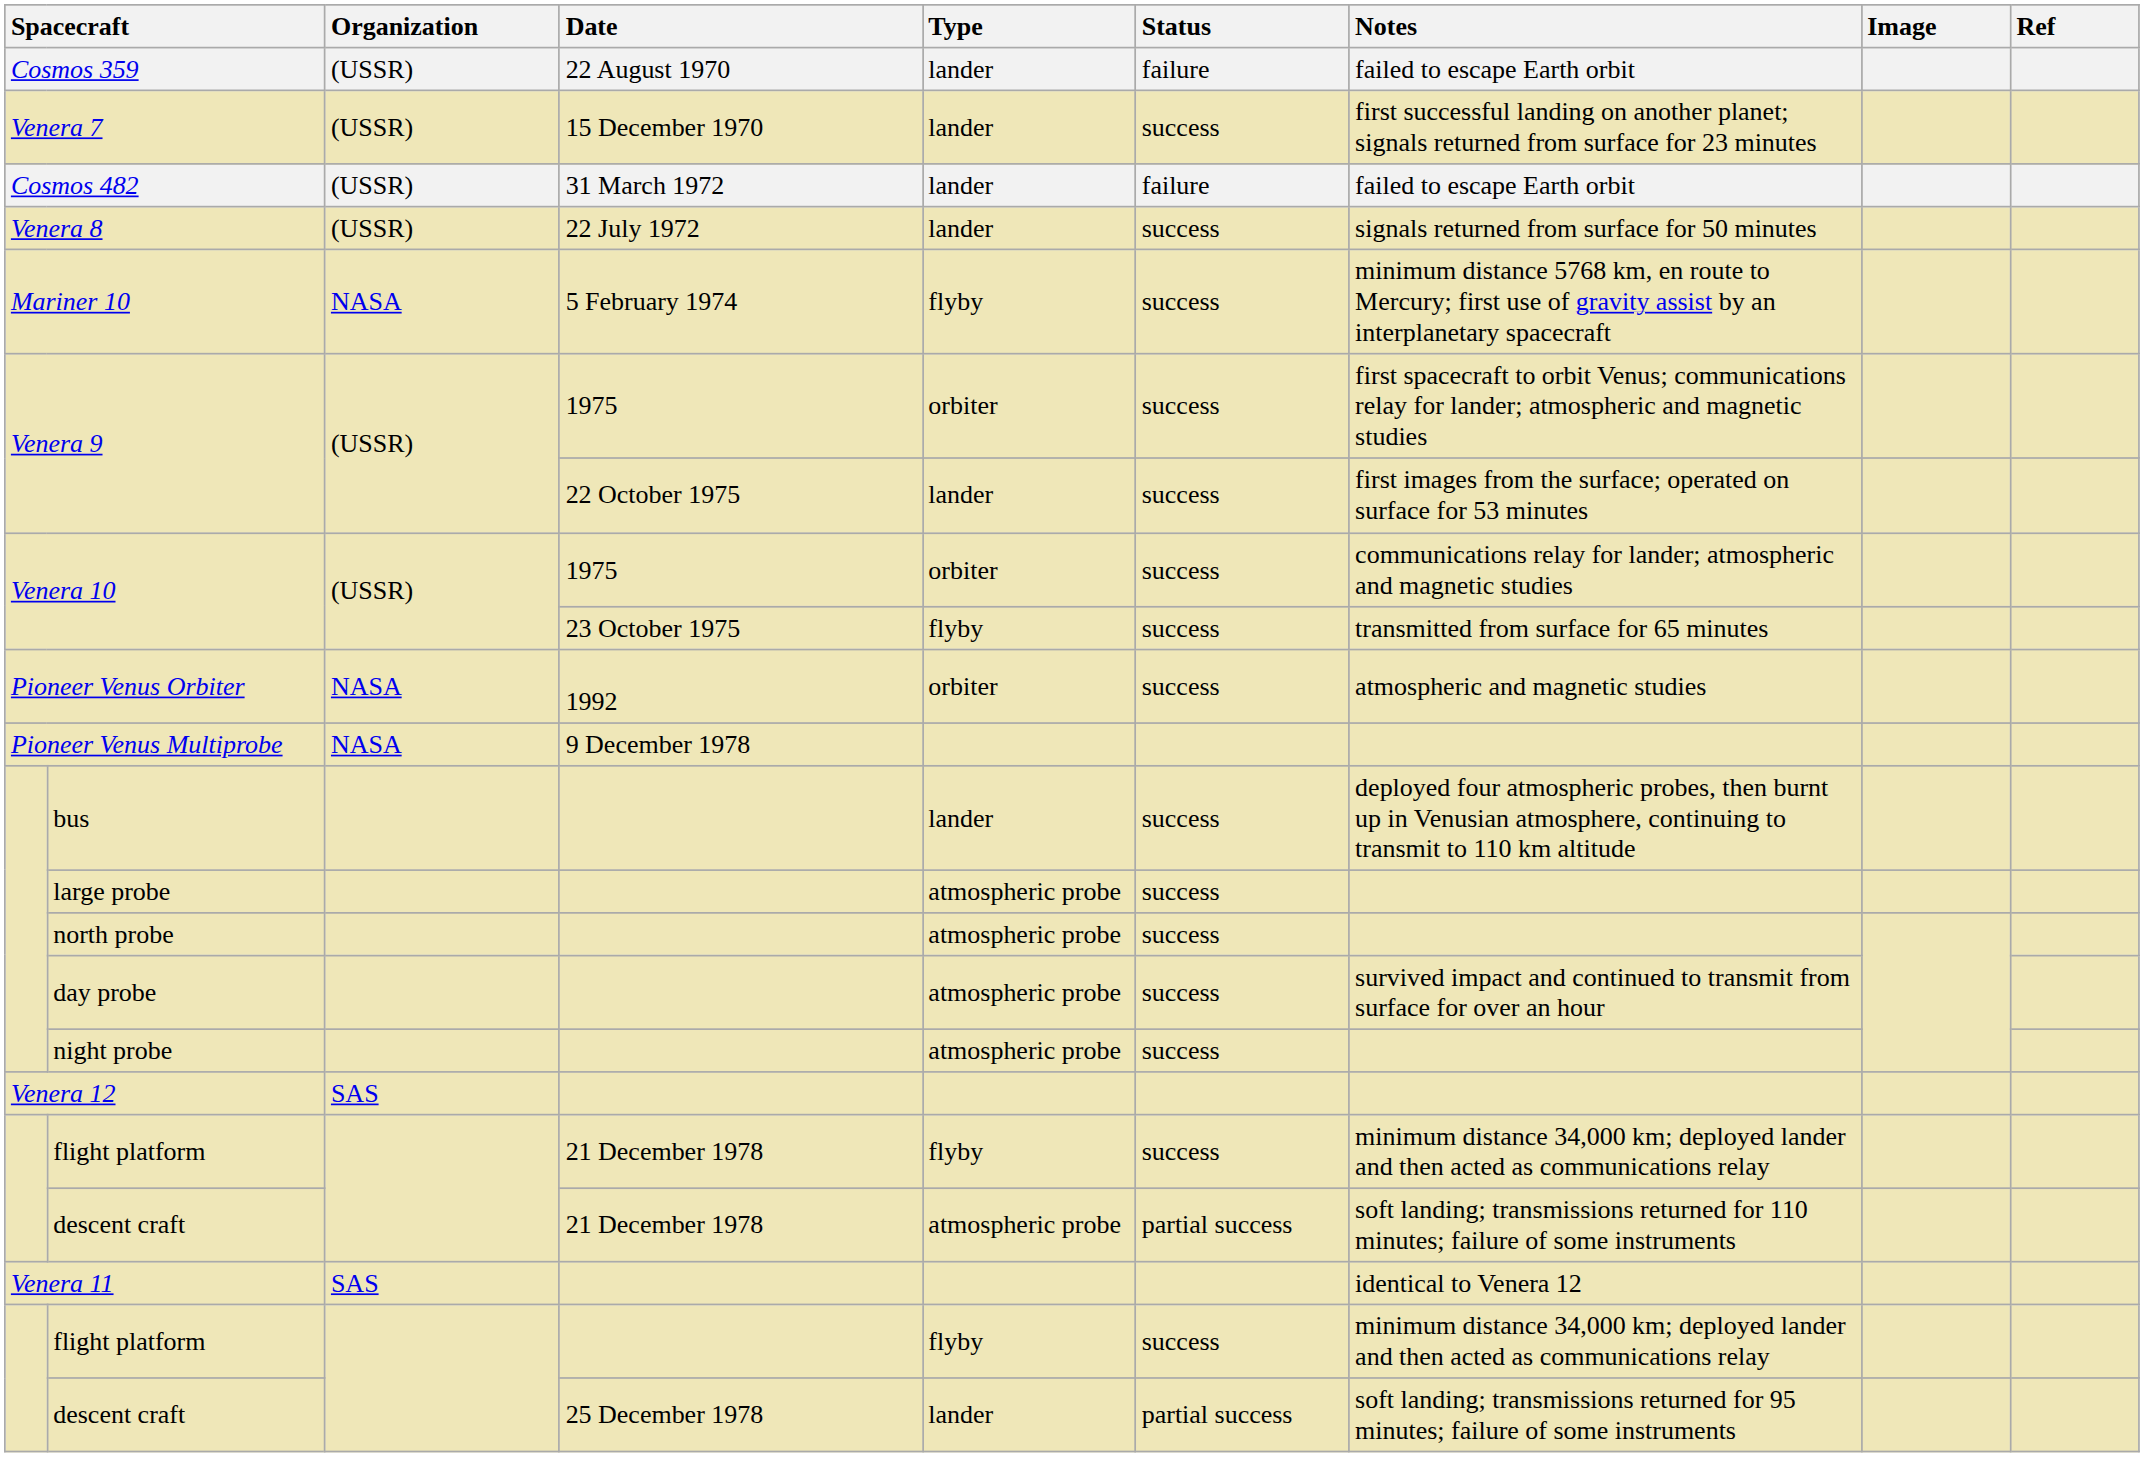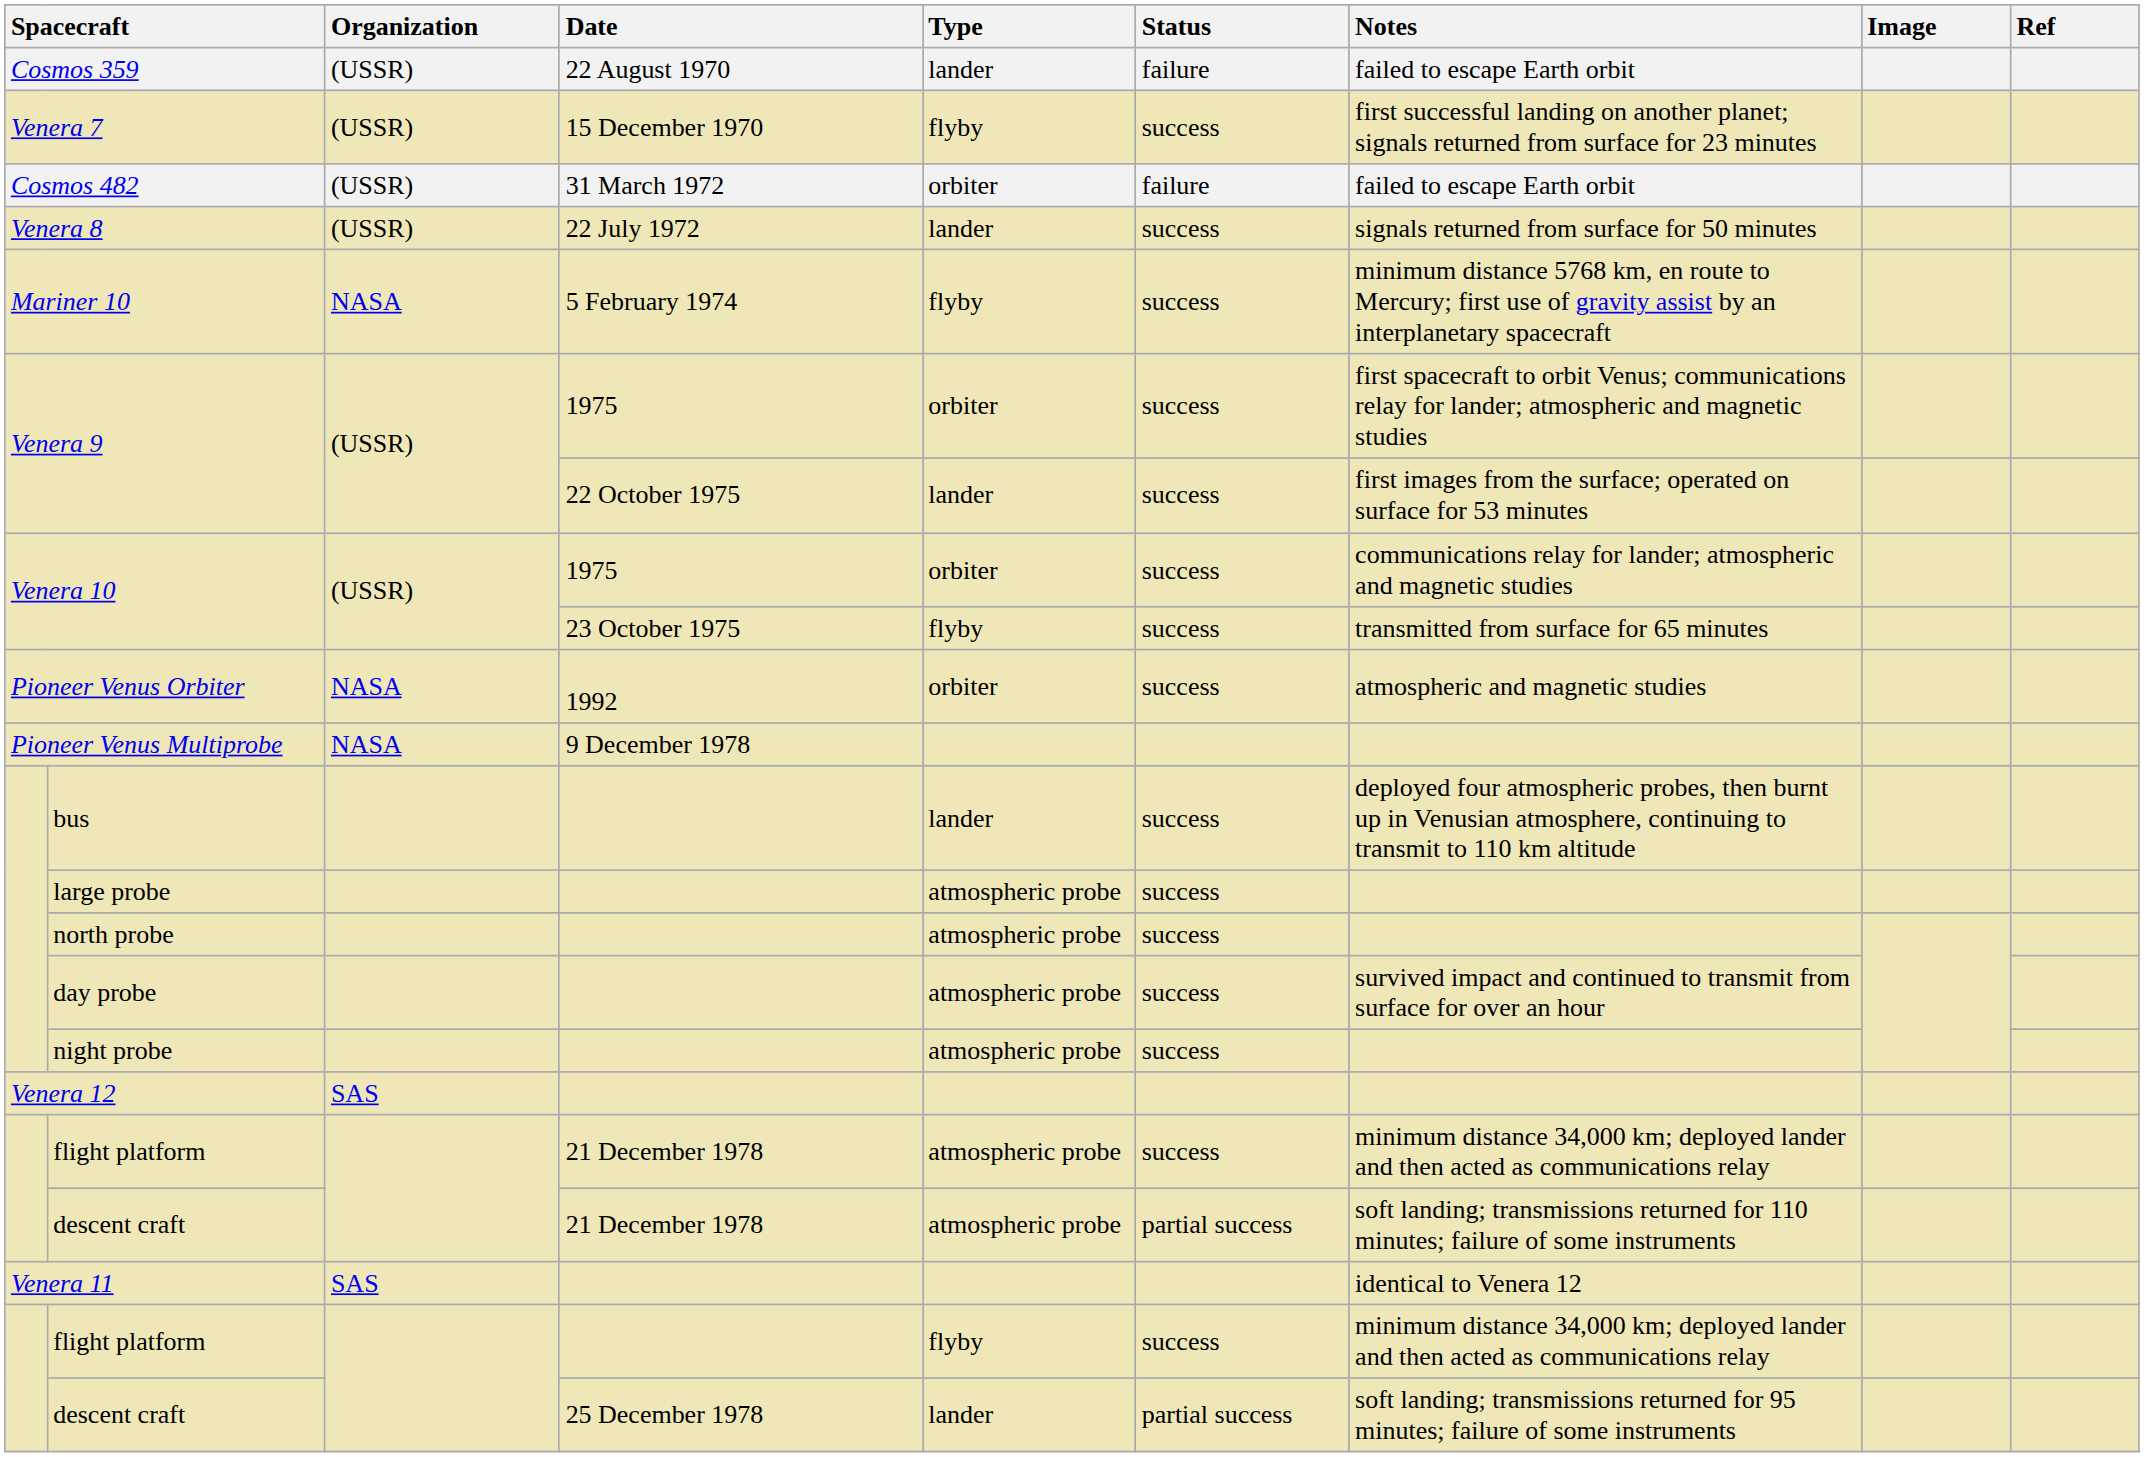 <table class="wikitable sticky-header" style="font-size:95%;">
 <tr>
 <th colspan="2"  style="text-align:left; width:15%;">Spacecraft</th>
 <th style="text-align:left; width:11%;">Organization</th>
 <th style="text-align:left; width:17%;">Date</th>
 <th style="text-align:left; width:10%;">Type</th>
 <th style="text-align:left; width:10%;">Status</th>
 <th style="text-align:left; width:24%;">Notes</th>
 <th style="text-align:left; width:7%;">Image</th>
 <th style="text-align:left; width:6%;">Ref</th>
 </tr>
 <tr style="background:#F2F2F2">
 <td colspan="2"><em><a href='#'>Cosmos 359</a></em></td>
 <td> (USSR)</td>
 <td>22 August 1970</td>
 <td>lander</td>
 <td>failure</td>
 <td>failed to escape Earth orbit</td>
 <td></td>
 <td></td>
 </tr>
 <tr style="background:#EFE7B8">
 <td colspan="2"><em><a href='#'>Venera 7</a></em></td>
 <td> (USSR)</td>
 <td>15 December 1970</td>
-<td>lander</td>
+<td>flyby</td>
 <td>success</td>
 <td>first successful landing on another planet; signals returned from surface for 23 minutes</td>
 <td></td>
 <td></td>
 </tr>
 <tr style="background:#F2F2F2">
 <td colspan="2"><em><a href='#'>Cosmos 482</a></em></td>
 <td> (USSR)</td>
 <td>31 March 1972</td>
-<td>lander</td>
+<td>orbiter</td>
 <td>failure</td>
 <td>failed to escape Earth orbit</td>
 <td></td>
 <td></td>
 </tr>
 <tr style="background:#EFE7B8">
 <td colspan="2"><em><a href='#'>Venera 8</a></em></td>
 <td> (USSR)</td>
 <td>22 July 1972</td>
 <td>lander</td>
 <td>success</td>
 <td>signals returned from surface for 50 minutes</td>
 <td></td>
 <td></td>
 </tr>
 <tr style="background:#EFE7B8">
 <td colspan="2"><em><a href='#'>Mariner 10</a></em></td>
 <td> <a href='#'>NASA</a></td>
 <td>5 February 1974</td>
 <td>flyby</td>
 <td>success</td>
 <td>minimum distance 5768 km, en route to Mercury; first use of <a href='#'>gravity assist</a> by an interplanetary spacecraft</td>
 <td></td>
 <td></td>
 </tr>
 <tr style="background:#EFE7B8">
 <td colspan="2" rowspan="2"><em><a href='#'>Venera 9</a></em></td>
 <td rowspan="2"> (USSR)</td>
 <td>1975</td>
 <td>orbiter</td>
 <td>success</td>
 <td>first spacecraft to orbit Venus; communications relay for lander; atmospheric and magnetic studies</td>
 <td></td>
 <td></td>
 </tr>
 <tr style="background:#EFE7B8">
 <td>22 October 1975</td>
 <td>lander</td>
 <td>success</td>
 <td>first images from the surface; operated on surface for 53 minutes</td>
 <td></td>
 <td></td>
 </tr>
 <tr style="background:#EFE7B8">
 <td colspan="2" rowspan="2"><em><a href='#'>Venera 10</a></em></td>
 <td rowspan="2"> (USSR)</td>
 <td>1975</td>
 <td>orbiter</td>
 <td>success</td>
 <td>communications relay for lander; atmospheric and magnetic studies</td>
 <td></td>
 <td></td>
 </tr>
 <tr style="background:#EFE7B8">
 <td>23 October 1975</td>
 <td>flyby</td>
 <td>success</td>
 <td>transmitted from surface for 65 minutes</td>
 <td></td>
 <td></td>
 </tr>
 <tr style="background:#EFE7B8">
 <td colspan="2"><em><a href='#'>Pioneer Venus Orbiter</a></em></td>
 <td> <a href='#'>NASA</a></td>
 <td><br>1992</td>
 <td>orbiter</td>
 <td>success</td>
 <td>atmospheric and magnetic studies</td>
 <td></td>
 <td></td>
 </tr>
 <tr style="background:#EFE7B8">
 <td colspan="2"><em><a href='#'>Pioneer Venus Multiprobe</a></em></td>
 <td> <a href='#'>NASA</a></td>
 <td>9 December 1978</td>
 <td></td>
 <td></td>
 <td></td>
 <td></td>
 <td></td>
 </tr>
 <tr style="background:#EFE7B8">
 <td rowspan="5"></td>
 <td>bus</td>
 <td></td>
 <td></td>
 <td>lander</td>
 <td>success</td>
 <td>deployed four atmospheric probes, then burnt up in Venusian atmosphere, continuing to transmit to 110 km altitude</td>
 <td></td>
 <td></td>
 </tr>
 <tr style="background:#EFE7B8">
 <td>large probe</td>
 <td></td>
 <td></td>
 <td>atmospheric probe</td>
 <td>success</td>
 <td></td>
 <td></td>
 <td></td>
 </tr>
 <tr style="background:#EFE7B8">
 <td>north probe</td>
 <td></td>
 <td></td>
 <td>atmospheric probe</td>
 <td>success</td>
 <td></td>
 <td rowspan="3"></td>
 <td></td>
 </tr>
 <tr style="background:#EFE7B8">
 <td>day probe</td>
 <td></td>
 <td></td>
 <td>atmospheric probe</td>
 <td>success</td>
 <td>survived impact and continued to transmit from surface for over an hour</td>
 <td></td>
 </tr>
 <tr style="background:#EFE7B8">
 <td>night probe</td>
 <td></td>
 <td></td>
 <td>atmospheric probe</td>
 <td>success</td>
 <td></td>
 <td></td>
 </tr>
 <tr style="background:#EFE7B8">
 <td colspan="2"><em><a href='#'>Venera 12</a></em></td>
 <td> <a href='#'>SAS</a></td>
 <td></td>
 <td></td>
 <td></td>
 <td></td>
 <td></td>
 <td></td>
 </tr>
 <tr style="background:#EFE7B8">
 <td rowspan="2"></td>
 <td>flight platform</td>
 <td rowspan="2"></td>
 <td>21 December 1978</td>
-<td>flyby</td>
+<td>atmospheric probe</td>
 <td>success</td>
 <td>minimum distance 34,000 km; deployed lander and then acted as communications relay</td>
 <td></td>
 <td></td>
 </tr>
 <tr style="background:#EFE7B8">
 <td>descent craft</td>
 <td>21 December 1978</td>
 <td>atmospheric probe</td>
 <td>partial success</td>
 <td>soft landing; transmissions returned for 110 minutes; failure of some instruments</td>
 <td></td>
 <td></td>
 </tr>
 <tr style="background:#EFE7B8">
 <td colspan="2"><em><a href='#'>Venera 11</a></em></td>
 <td> <a href='#'>SAS</a></td>
 <td></td>
 <td></td>
 <td></td>
 <td>identical to Venera 12</td>
 <td></td>
 <td></td>
 </tr>
 <tr style="background:#EFE7B8">
 <td rowspan="2">  </td>
 <td>flight platform</td>
 <td rowspan="2"></td>
 <td></td>
 <td>flyby</td>
 <td>success</td>
 <td>minimum distance 34,000 km; deployed lander and then acted as communications relay</td>
 <td></td>
 <td></td>
 </tr>
 <tr style="background:#EFE7B8">
 <td>descent craft</td>
 <td>25 December 1978</td>
 <td>lander</td>
 <td>partial success</td>
 <td>soft landing; transmissions returned for 95 minutes; failure of some instruments</td>
 <td></td>
 <td></td>
 </tr>
 </table>
